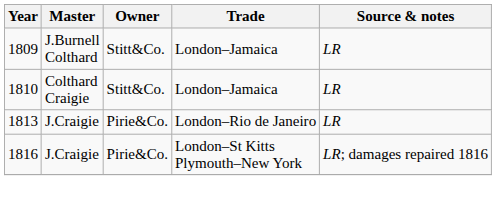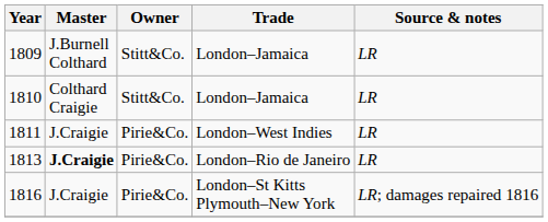 <table class=" wikitable">
 <tr>
 <th>Year</th>
 <th>Master</th>
 <th>Owner</th>
 <th>Trade</th>
 <th>Source & notes</th>
 </tr>
 <tr>
 <td>1809</td>
 <td>J.Burnell<br>Colthard</td>
 <td>Stitt&Co.</td>
 <td>London–Jamaica</td>
 <td><em>LR</em></td>
 </tr>
 <tr>
 <td>1810</td>
 <td>Colthard<br>Craigie</td>
 <td>Stitt&Co.</td>
 <td>London–Jamaica</td>
 <td><em>LR</em></td>
 </tr>
 <tr>
+<td>1811</td>
+<td>J.Craigie</td>
+<td>Pirie&Co.</td>
+<td>London–West Indies</td>
+<td><em>LR</em></td>
+</tr>
+<tr>
 <td>1813</td>
-<td>J.Craigie</td>
+<td><strong>J.Craigie</strong></td>
 <td>Pirie&Co.</td>
 <td>London–Rio de Janeiro</td>
 <td><em>LR</em></td>
 </tr>
 <tr>
 <td>1816</td>
 <td>J.Craigie</td>
 <td>Pirie&Co.</td>
 <td>London–St Kitts<br>Plymouth–New York</td>
 <td><em>LR</em>; damages repaired 1816</td>
 </tr>
 <tr>
 </tr>
 </table>
